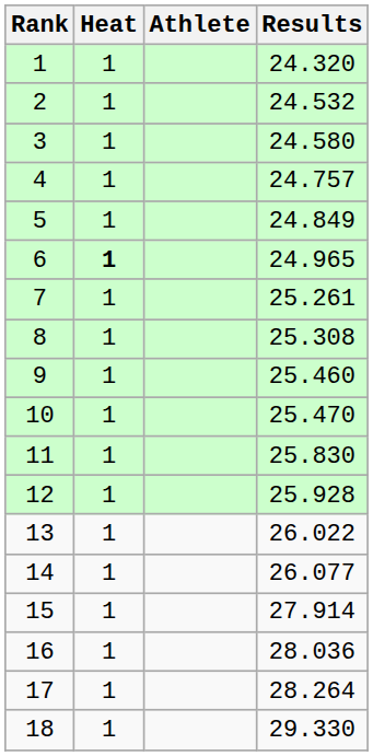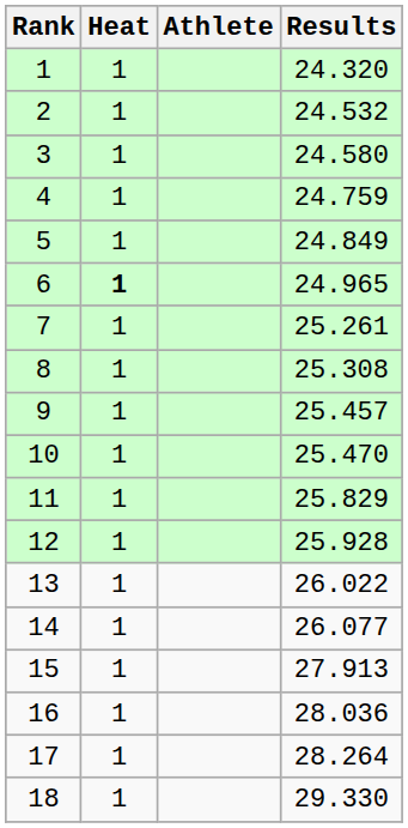 <table class="wikitable sortable" style="text-align:center">
 <tr>
 <th>Rank</th>
 <th>Heat</th>
 <th>Athlete</th>
 <th>Results</th>
 </tr>
 <tr bgcolor="#ccffcc">
 <td>1</td>
 <td>1</td>
 <td align="left"></td>
 <td>24.320</td>
 </tr>
 <tr bgcolor="#ccffcc">
 <td>2</td>
 <td>1</td>
 <td align="left"></td>
 <td>24.532</td>
 </tr>
 <tr bgcolor="#ccffcc">
 <td>3</td>
 <td>1</td>
 <td align="left"></td>
 <td>24.580</td>
 </tr>
 <tr bgcolor="#ccffcc">
 <td>4</td>
 <td>1</td>
 <td align="left"></td>
-<td>24.757</td>
+<td>24.759</td>
 </tr>
 <tr bgcolor="#ccffcc">
 <td>5</td>
 <td>1</td>
 <td align="left"></td>
 <td>24.849</td>
 </tr>
 <tr bgcolor="#ccffcc">
 <td>6</td>
 <td><strong>1</strong></td>
 <td align="left"></td>
 <td>24.965</td>
 </tr>
 <tr bgcolor="#ccffcc">
 <td>7</td>
 <td>1</td>
 <td align="left"></td>
 <td>25.261</td>
 </tr>
 <tr bgcolor="#ccffcc">
 <td>8</td>
 <td>1</td>
 <td align="left"></td>
 <td>25.308</td>
 </tr>
 <tr bgcolor="#ccffcc">
 <td>9</td>
 <td>1</td>
 <td align="left"></td>
-<td>25.460</td>
+<td>25.457</td>
 </tr>
 <tr bgcolor="#ccffcc">
 <td>10</td>
 <td>1</td>
 <td align="left"></td>
 <td>25.470</td>
 </tr>
 <tr bgcolor="#ccffcc">
 <td>11</td>
 <td>1</td>
 <td align="left"></td>
-<td>25.830</td>
+<td>25.829</td>
 </tr>
 <tr bgcolor="#ccffcc">
 <td>12</td>
 <td>1</td>
 <td align="left"></td>
 <td>25.928</td>
 </tr>
 <tr>
 <td>13</td>
 <td>1</td>
 <td align="left"></td>
 <td>26.022</td>
 </tr>
 <tr>
 <td>14</td>
 <td>1</td>
 <td align="left"></td>
 <td>26.077</td>
 </tr>
 <tr>
 <td>15</td>
 <td>1</td>
 <td align="left"></td>
-<td>27.914</td>
+<td>27.913</td>
 </tr>
 <tr>
 <td>16</td>
 <td>1</td>
 <td align="left"></td>
 <td>28.036</td>
 </tr>
 <tr>
 <td>17</td>
 <td>1</td>
 <td align="left"></td>
 <td>28.264</td>
 </tr>
 <tr>
 <td>18</td>
 <td>1</td>
 <td align="left"></td>
 <td>29.330</td>
 </tr>
 </table>
